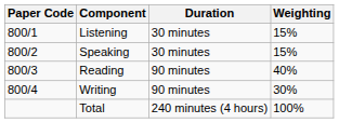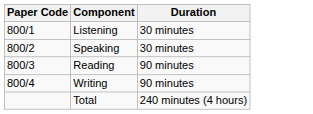 <table class="wikitable">
 <tr>
 <th><strong>Paper Code</strong></th>
 <th>Component</th>
 <th>Duration</th>
-<th>Weighting</th>
 </tr>
 <tr>
 <td>800/1</td>
 <td>Listening</td>
 <td>30 minutes</td>
-<td>15%</td>
 </tr>
 <tr>
 <td>800/2</td>
 <td>Speaking</td>
 <td>30 minutes</td>
-<td>15%</td>
 </tr>
 <tr>
 <td>800/3</td>
 <td>Reading</td>
 <td>90 minutes</td>
-<td>40%</td>
 </tr>
 <tr>
 <td>800/4</td>
 <td>Writing</td>
 <td>90 minutes</td>
-<td>30%</td>
 </tr>
 <tr>
 <td></td>
 <td>Total</td>
 <td>240 minutes (4 hours)</td>
-<td>100%</td>
 </tr>
 </table>
